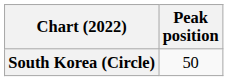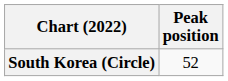 <table class="wikitable plainrowheaders" style="text-align:center">
 <tr>
 <th scope="col">Chart (2022)</th>
 <th scope="col">Peak<br>position</th>
 </tr>
 <tr>
 <th scope="row">South Korea (Circle)</th>
-<td>50</td>
+<td>52</td>
 </tr>
 </table>
